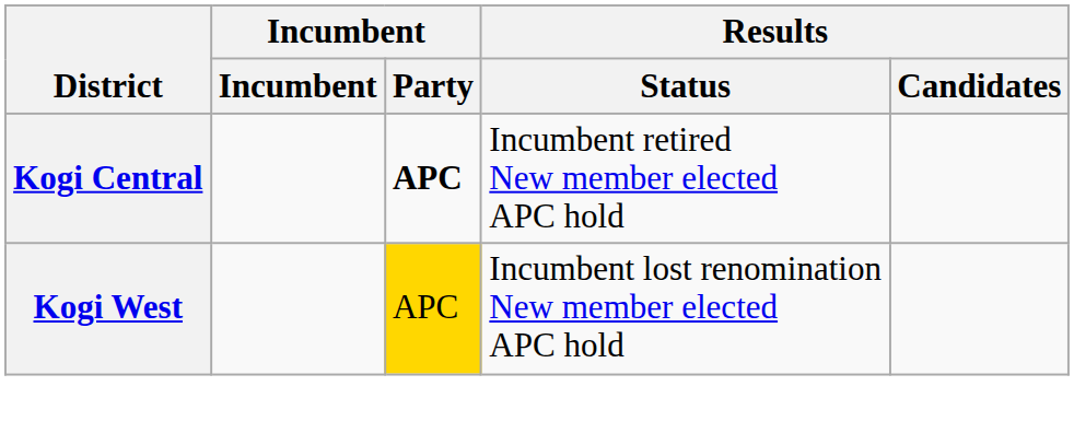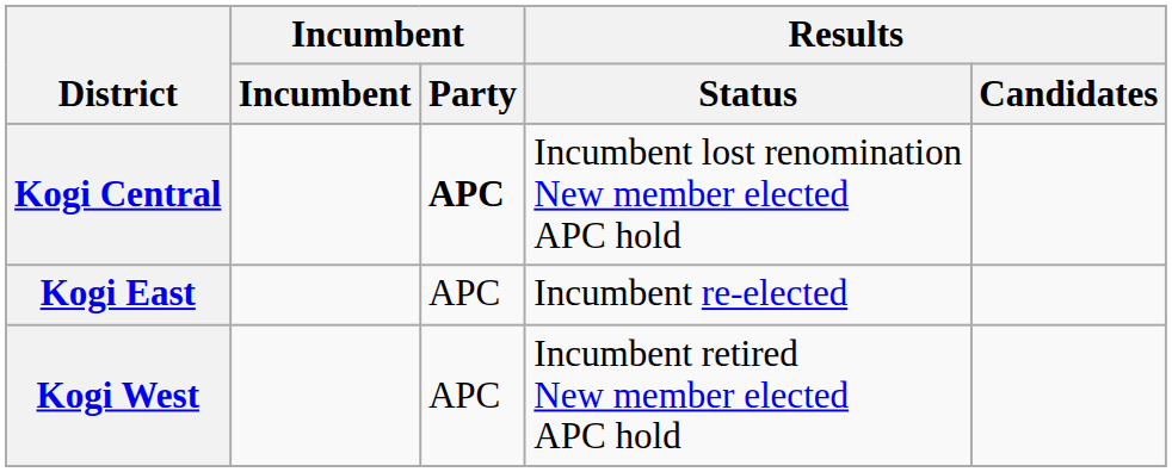 <table class="wikitable sortable">
 <tr valign=bottom>
 <th rowspan=2>District</th>
 <th colspan=2>Incumbent</th>
 <th colspan=2>Results</th>
 </tr>
 <tr valign=bottom>
 <th>Incumbent</th>
 <th>Party</th>
 <th>Status</th>
 <th>Candidates</th>
 </tr>
 <tr>
 <th><a href='#'>Kogi Central</a></th>
 <td></td>
 <td><strong>APC</strong></td>
-<td>Incumbent retired<br><a href='#'>New member elected</a><br>APC hold</td>
+<td>Incumbent lost renomination<br><a href='#'>New member elected</a><br>APC hold</td>
+<td nowrap></td>
+</tr>
+<tr>
+<th><a href='#'>Kogi East</a></th>
+<td></td>
+<td>APC</td>
+<td>Incumbent <a href='#'>re-elected</a></td>
 <td nowrap></td>
 </tr>
 <tr>
 <th><a href='#'>Kogi West</a></th>
 <td></td>
-<td style="background: gold;">APC</td>
-<td>Incumbent lost renomination<br><a href='#'>New member elected</a><br>APC hold</td>
+<td>APC</td>
+<td>Incumbent retired<br><a href='#'>New member elected</a><br>APC hold</td>
 <td nowrap></td>
 </tr>
 </table>
